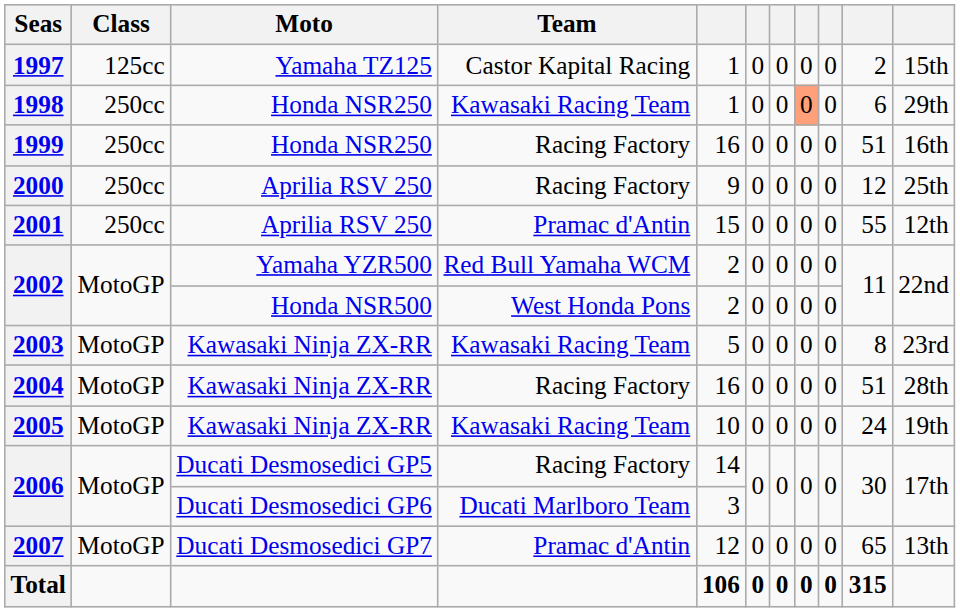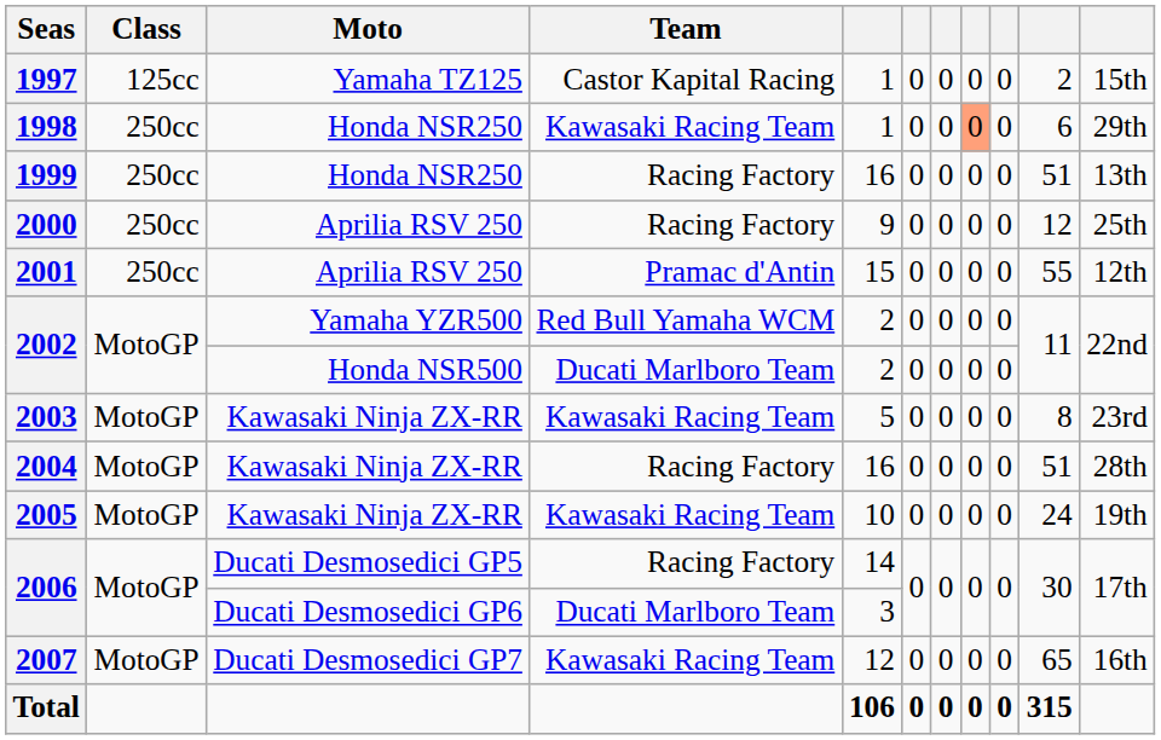 <table class="wikitable">
 <tr>
 <th>Seas</th>
 <th>Class</th>
 <th>Moto</th>
 <th>Team</th>
 <th></th>
 <th></th>
 <th></th>
 <th></th>
 <th></th>
 <th></th>
 <th></th>
 </tr>
 <tr align="right">
 <th><a href='#'>1997</a></th>
 <td>125cc</td>
 <td><a href='#'>Yamaha TZ125</a></td>
 <td>Castor Kapital Racing</td>
 <td>1</td>
 <td>0</td>
 <td>0</td>
 <td>0</td>
 <td>0</td>
 <td>2</td>
 <td>15th</td>
 </tr>
 <tr align="right">
 <th><a href='#'>1998</a></th>
 <td>250cc</td>
 <td><a href='#'>Honda NSR250</a></td>
 <td><a href='#'>Kawasaki Racing Team</a></td>
 <td>1</td>
 <td>0</td>
 <td>0</td>
 <td style="background: lightsalmon;">0</td>
 <td>0</td>
 <td>6</td>
 <td>29th</td>
 </tr>
 <tr align="right">
 <th><a href='#'>1999</a></th>
 <td>250cc</td>
 <td><a href='#'>Honda NSR250</a></td>
 <td>Racing Factory</td>
 <td>16</td>
 <td>0</td>
 <td>0</td>
 <td>0</td>
 <td>0</td>
 <td>51</td>
-<td>16th</td>
+<td>13th</td>
 </tr>
 <tr align="right">
 <th><a href='#'>2000</a></th>
 <td>250cc</td>
 <td><a href='#'>Aprilia RSV 250</a></td>
 <td>Racing Factory</td>
 <td>9</td>
 <td>0</td>
 <td>0</td>
 <td>0</td>
 <td>0</td>
 <td>12</td>
 <td>25th</td>
 </tr>
 <tr align="right">
 <th><a href='#'>2001</a></th>
 <td>250cc</td>
 <td><a href='#'>Aprilia RSV 250</a></td>
 <td><a href='#'>Pramac d'Antin</a></td>
 <td>15</td>
 <td>0</td>
 <td>0</td>
 <td>0</td>
 <td>0</td>
 <td>55</td>
 <td>12th</td>
 </tr>
 <tr align="right">
 <th rowspan=2><a href='#'>2002</a></th>
 <td rowspan=2>MotoGP</td>
 <td><a href='#'>Yamaha YZR500</a></td>
 <td><a href='#'>Red Bull Yamaha WCM</a></td>
 <td>2</td>
 <td>0</td>
 <td>0</td>
 <td>0</td>
 <td>0</td>
 <td rowspan=2>11</td>
 <td rowspan=2>22nd</td>
 </tr>
 <tr align="right">
 <td><a href='#'>Honda NSR500</a></td>
-<td><a href='#'>West Honda Pons</a></td>
+<td><a href='#'>Ducati Marlboro Team</a></td>
 <td>2</td>
 <td>0</td>
 <td>0</td>
 <td>0</td>
 <td>0</td>
 </tr>
 <tr align="right">
 <th><a href='#'>2003</a></th>
 <td>MotoGP</td>
 <td><a href='#'>Kawasaki Ninja ZX-RR</a></td>
 <td><a href='#'>Kawasaki Racing Team</a></td>
 <td>5</td>
 <td>0</td>
 <td>0</td>
 <td>0</td>
 <td>0</td>
 <td>8</td>
 <td>23rd</td>
 </tr>
 <tr align="right">
 <th><a href='#'>2004</a></th>
 <td>MotoGP</td>
 <td><a href='#'>Kawasaki Ninja ZX-RR</a></td>
 <td>Racing Factory</td>
 <td>16</td>
 <td>0</td>
 <td>0</td>
 <td>0</td>
 <td>0</td>
 <td>51</td>
 <td>28th</td>
 </tr>
 <tr align="right">
 <th><a href='#'>2005</a></th>
 <td>MotoGP</td>
 <td><a href='#'>Kawasaki Ninja ZX-RR</a></td>
 <td><a href='#'>Kawasaki Racing Team</a></td>
 <td>10</td>
 <td>0</td>
 <td>0</td>
 <td>0</td>
 <td>0</td>
 <td>24</td>
 <td>19th</td>
 </tr>
 <tr align="right">
 <th rowspan=2><a href='#'>2006</a></th>
 <td rowspan=2>MotoGP</td>
 <td><a href='#'>Ducati Desmosedici GP5</a></td>
 <td>Racing Factory</td>
 <td>14</td>
 <td rowspan=2>0</td>
 <td rowspan=2>0</td>
 <td rowspan=2>0</td>
 <td rowspan=2>0</td>
 <td rowspan=2>30</td>
 <td rowspan=2>17th</td>
 </tr>
 <tr align="right">
 <td><a href='#'>Ducati Desmosedici GP6</a></td>
 <td><a href='#'>Ducati Marlboro Team</a></td>
 <td>3</td>
 </tr>
 <tr align="right">
 <th><a href='#'>2007</a></th>
 <td>MotoGP</td>
 <td><a href='#'>Ducati Desmosedici GP7</a></td>
-<td><a href='#'>Pramac d'Antin</a></td>
+<td><a href='#'>Kawasaki Racing Team</a></td>
 <td>12</td>
 <td>0</td>
 <td>0</td>
 <td>0</td>
 <td>0</td>
 <td>65</td>
-<td>13th</td>
+<td>16th</td>
 </tr>
 <tr align="right">
 <th>Total</th>
 <td></td>
 <td></td>
 <td></td>
 <td><strong>106</strong></td>
 <td><strong>0</strong></td>
 <td><strong>0</strong></td>
 <td><strong>0</strong></td>
 <td><strong>0</strong></td>
 <td><strong>315</strong></td>
 <td></td>
 </tr>
 </table>
